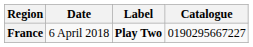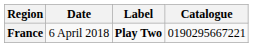 <table class="wikitable plainrowheaders">
 <tr>
 <th>Region</th>
 <th>Date</th>
 <th>Label</th>
 <th>Catalogue</th>
 </tr>
 <tr>
 <th scope="row">France</th>
 <td>6 April 2018</td>
 <td><strong>Play Two</strong></td>
-<td>0190295667227</td>
+<td>0190295667221</td>
 </tr>
 </table>
